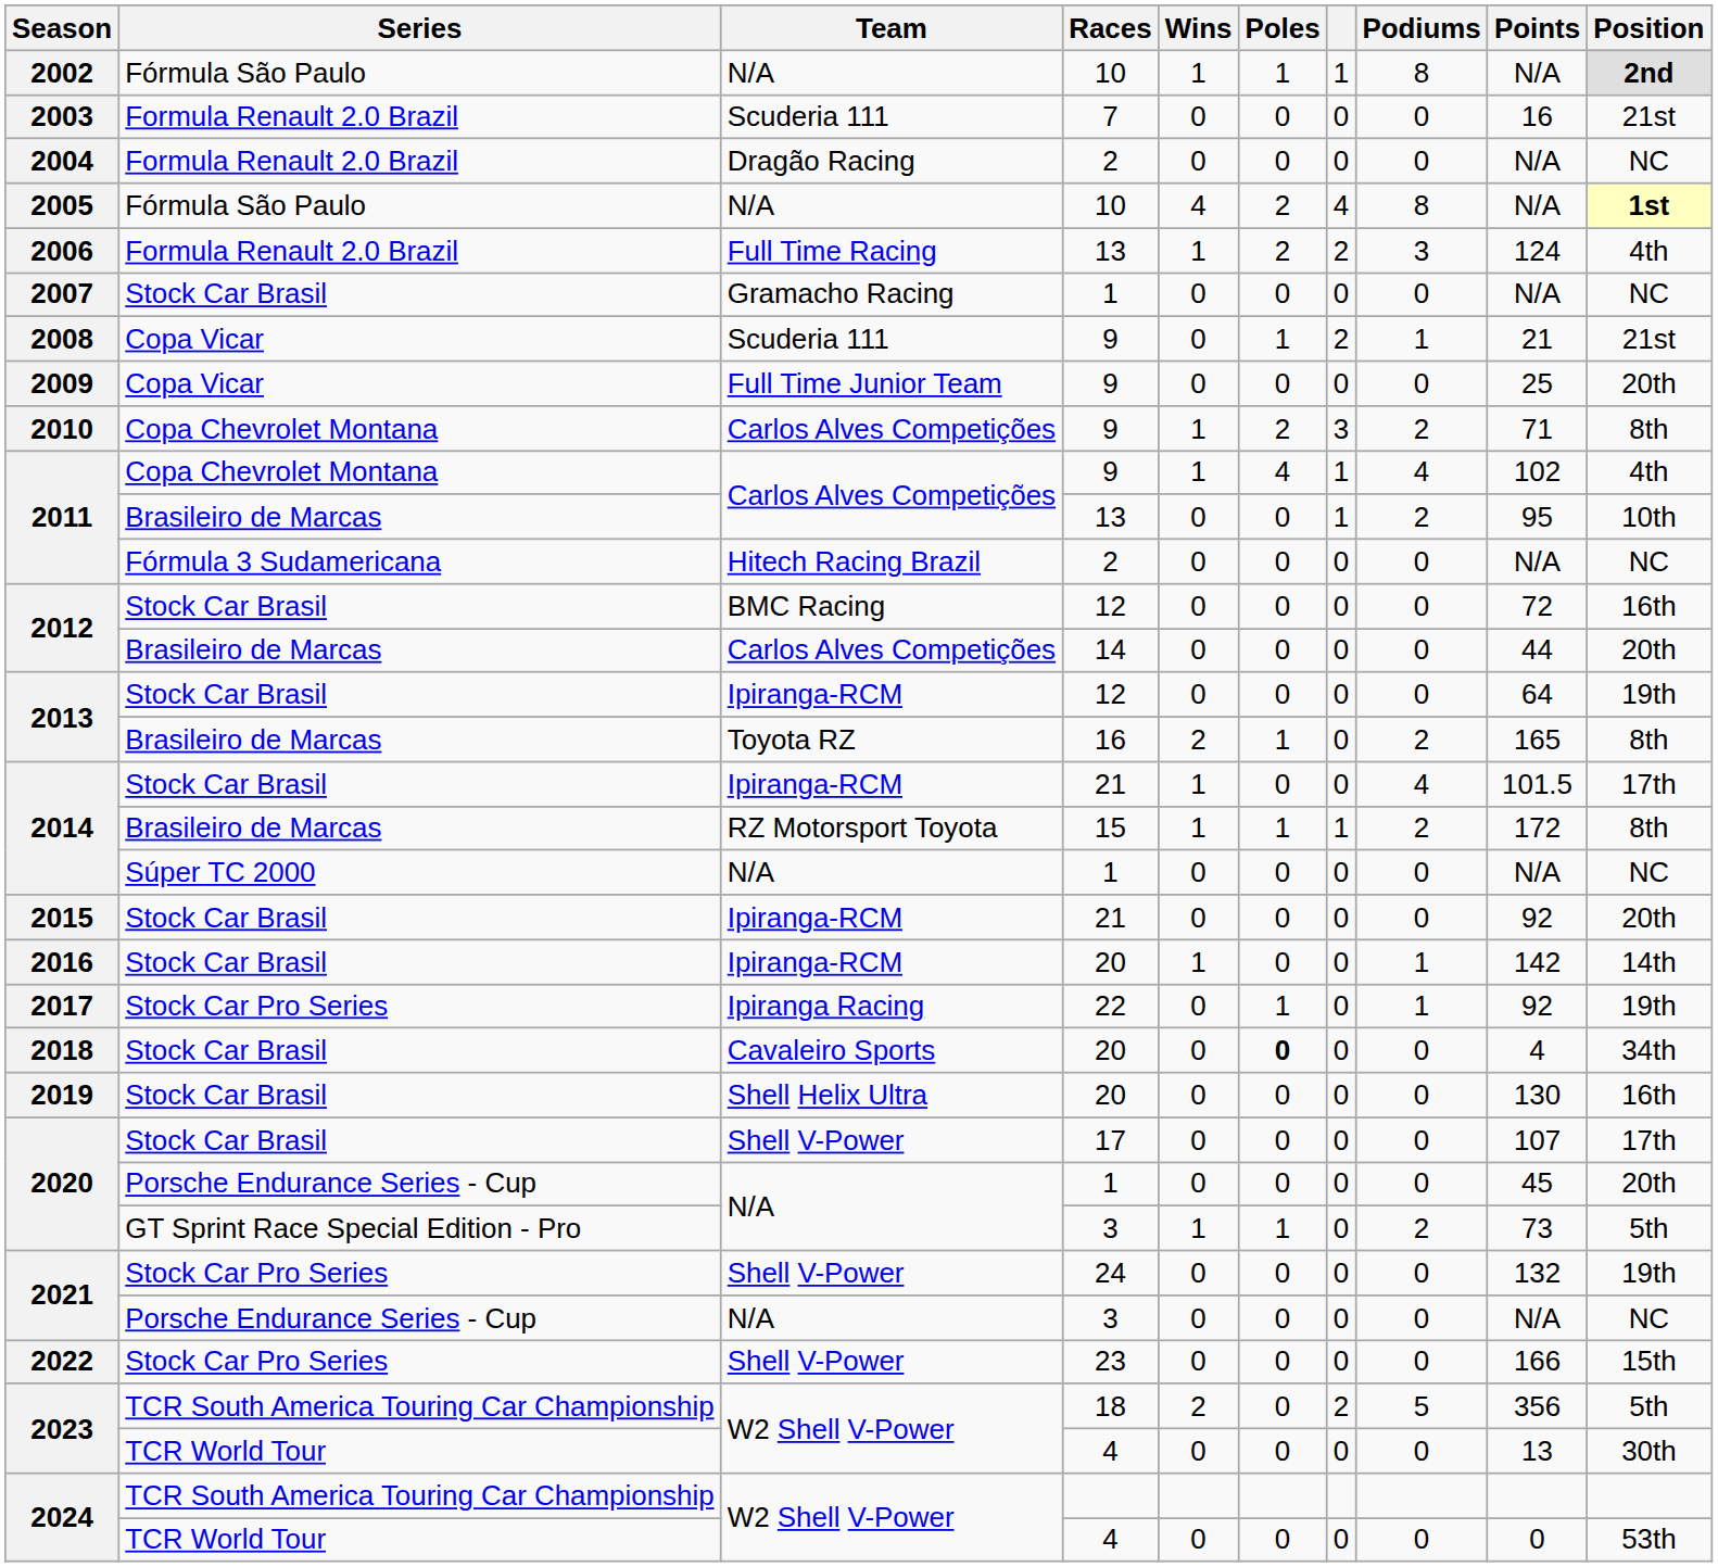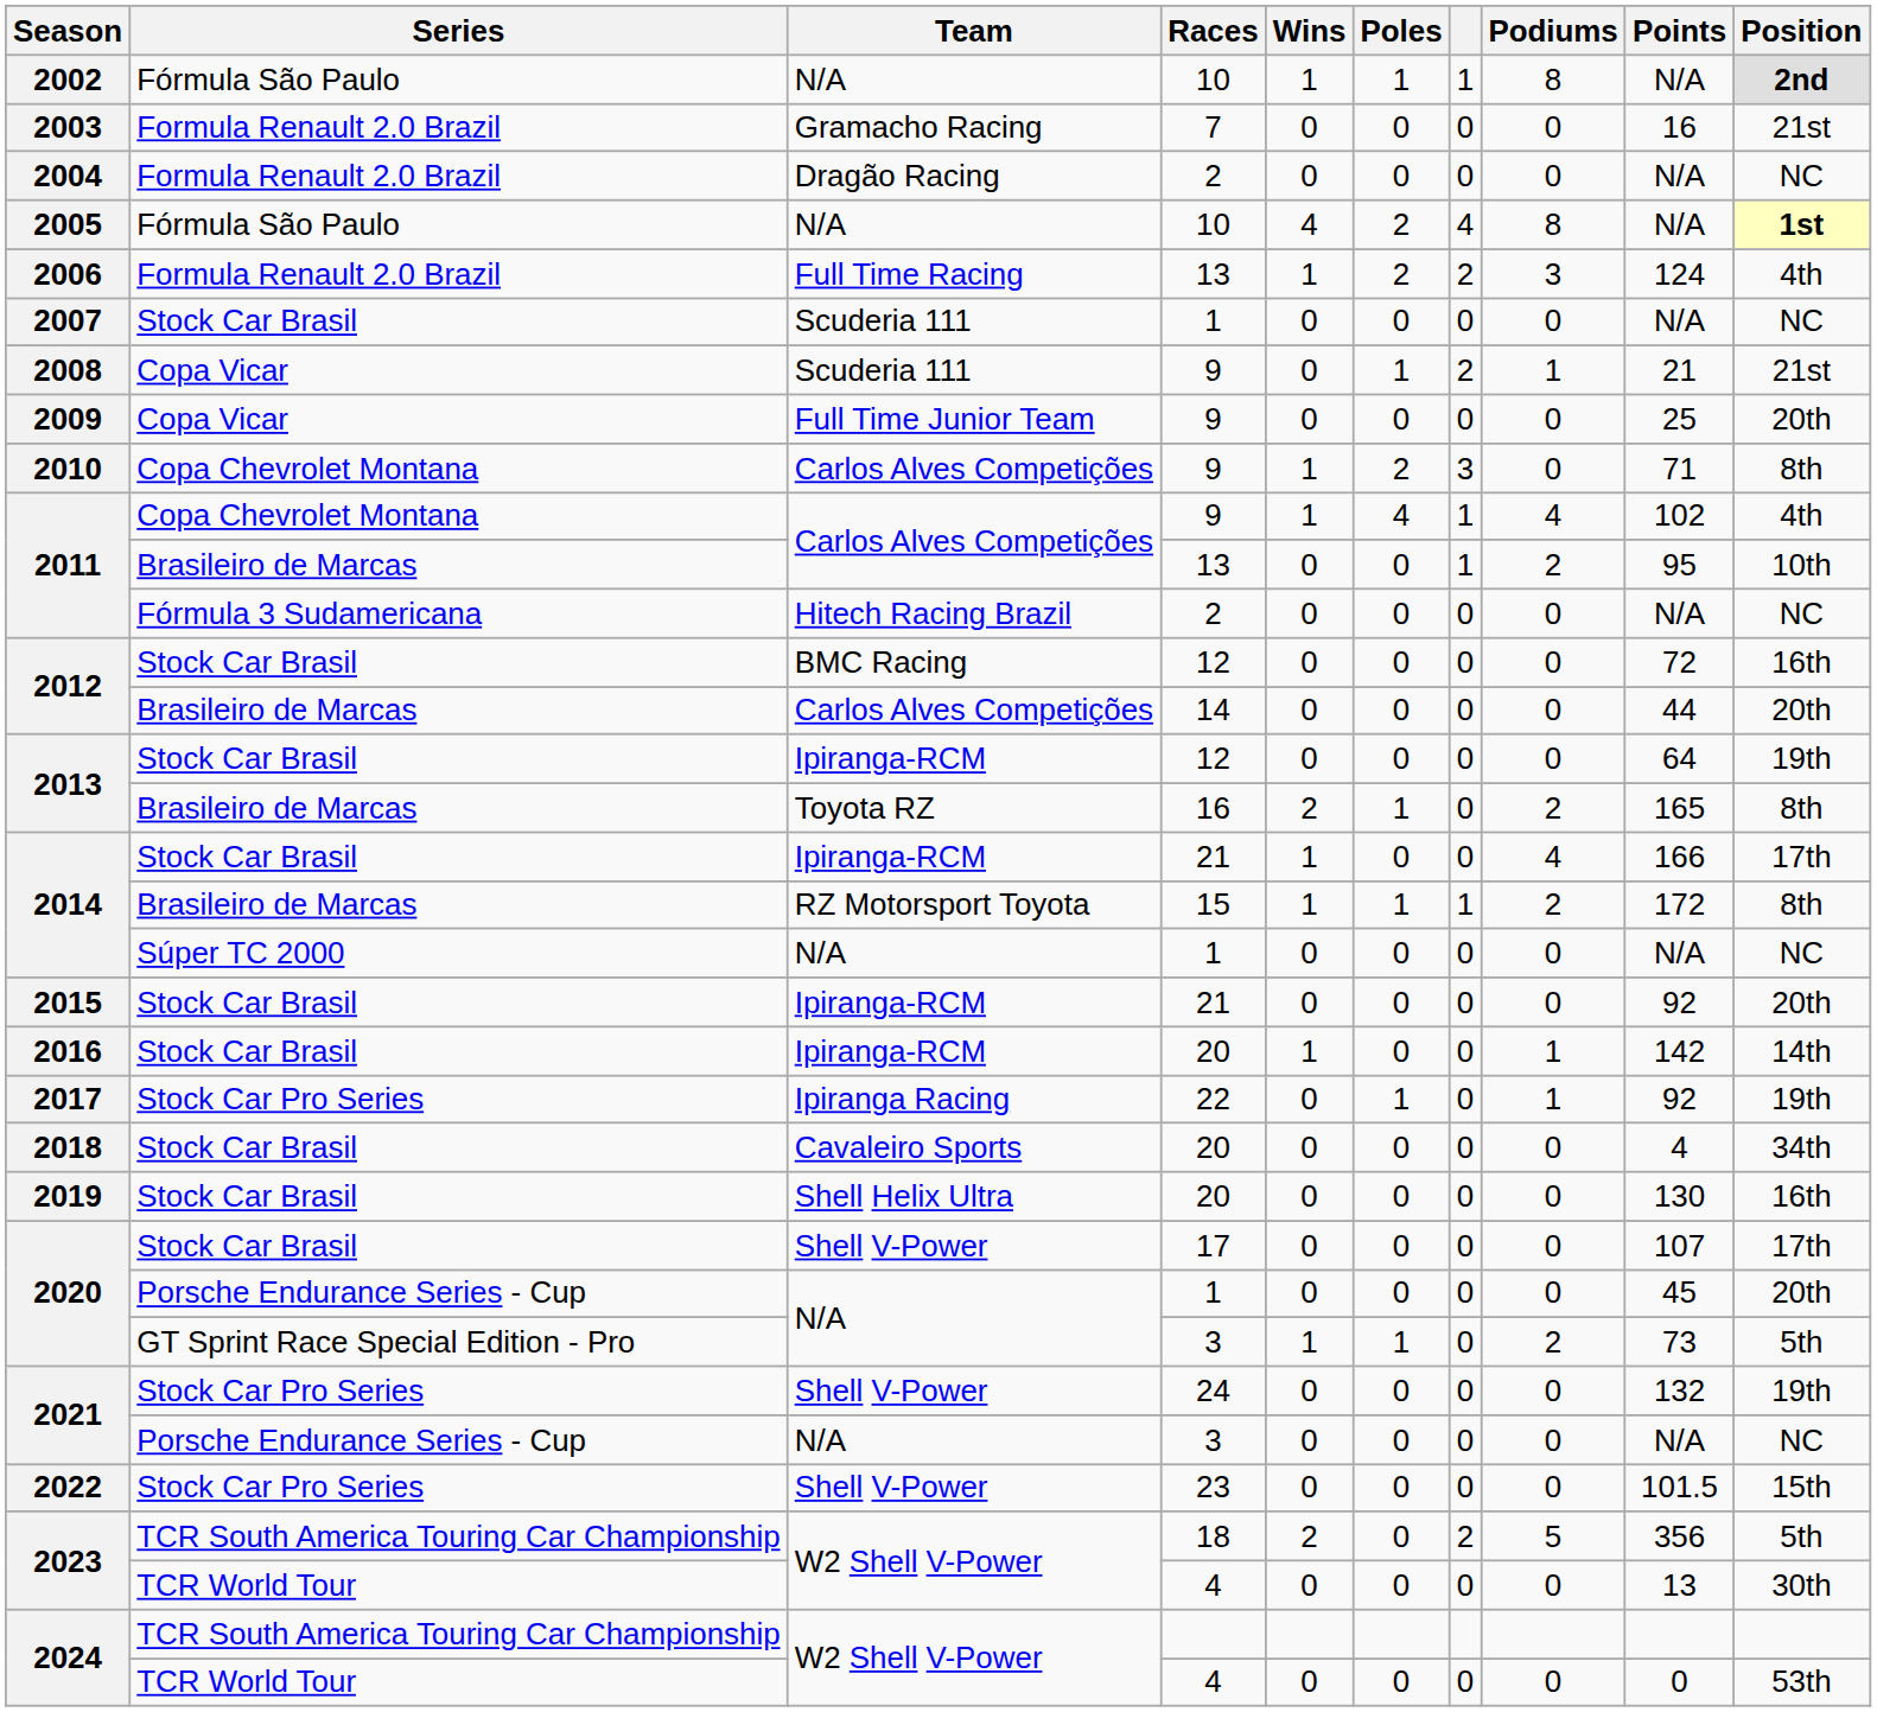 <table class="wikitable" style="font-size: 90%; text-align:center">
 <tr>
 <th>Season</th>
 <th>Series</th>
 <th>Team</th>
 <th>Races</th>
 <th>Wins</th>
 <th>Poles</th>
 <th></th>
 <th>Podiums</th>
 <th>Points</th>
 <th>Position</th>
 </tr>
 <tr>
 <th>2002</th>
 <td align=left>Fórmula São Paulo</td>
 <td align=left>N/A</td>
 <td>10</td>
 <td>1</td>
 <td>1</td>
 <td>1</td>
 <td>8</td>
 <td>N/A</td>
 <td style=background:#dfdfdf><strong>2nd</strong></td>
 </tr>
 <tr>
 <th>2003</th>
 <td align=left><a href='#'>Formula Renault 2.0 Brazil</a></td>
-<td align=left>Scuderia 111</td>
+<td align=left>Gramacho Racing</td>
 <td>7</td>
 <td>0</td>
 <td>0</td>
 <td>0</td>
 <td>0</td>
 <td>16</td>
 <td>21st</td>
 </tr>
 <tr>
 <th>2004</th>
 <td align=left><a href='#'>Formula Renault 2.0 Brazil</a></td>
 <td align=left>Dragão Racing</td>
 <td>2</td>
 <td>0</td>
 <td>0</td>
 <td>0</td>
 <td>0</td>
 <td>N/A</td>
 <td>NC</td>
 </tr>
 <tr>
 <th>2005</th>
 <td align=left>Fórmula São Paulo</td>
 <td align=left>N/A</td>
 <td>10</td>
 <td>4</td>
 <td>2</td>
 <td>4</td>
 <td>8</td>
 <td>N/A</td>
 <td style=background:#ffffbf><strong>1st</strong></td>
 </tr>
 <tr>
 <th>2006</th>
 <td align=left><a href='#'>Formula Renault 2.0 Brazil</a></td>
 <td align=left><a href='#'>Full Time Racing</a></td>
 <td>13</td>
 <td>1</td>
 <td>2</td>
 <td>2</td>
 <td>3</td>
 <td>124</td>
 <td>4th</td>
 </tr>
 <tr>
 <th>2007</th>
 <td align=left><a href='#'>Stock Car Brasil</a></td>
-<td align=left>Gramacho Racing</td>
+<td align=left>Scuderia 111</td>
 <td>1</td>
 <td>0</td>
 <td>0</td>
 <td>0</td>
 <td>0</td>
 <td>N/A</td>
 <td>NC</td>
 </tr>
 <tr>
 <th>2008</th>
 <td align=left><a href='#'>Copa Vicar</a></td>
 <td align=left>Scuderia 111</td>
 <td>9</td>
 <td>0</td>
 <td>1</td>
 <td>2</td>
 <td>1</td>
 <td>21</td>
 <td>21st</td>
 </tr>
 <tr>
 <th>2009</th>
 <td align=left><a href='#'>Copa Vicar</a></td>
 <td align=left><a href='#'>Full Time Junior Team</a></td>
 <td>9</td>
 <td>0</td>
 <td>0</td>
 <td>0</td>
 <td>0</td>
 <td>25</td>
 <td>20th</td>
 </tr>
 <tr>
 <th>2010</th>
 <td align=left><a href='#'>Copa Chevrolet Montana</a></td>
 <td align=left><a href='#'>Carlos Alves Competições</a></td>
 <td>9</td>
 <td>1</td>
 <td>2</td>
 <td>3</td>
-<td>2</td>
+<td>0</td>
 <td>71</td>
 <td>8th</td>
 </tr>
 <tr>
 <th rowspan=3>2011</th>
 <td align=left><a href='#'>Copa Chevrolet Montana</a></td>
 <td align=left rowspan=2><a href='#'>Carlos Alves Competições</a></td>
 <td>9</td>
 <td>1</td>
 <td>4</td>
 <td>1</td>
 <td>4</td>
 <td>102</td>
 <td>4th</td>
 </tr>
 <tr>
 <td align=left><a href='#'>Brasileiro de Marcas</a></td>
 <td>13</td>
 <td>0</td>
 <td>0</td>
 <td>1</td>
 <td>2</td>
 <td>95</td>
 <td>10th</td>
 </tr>
 <tr>
 <td align=left><a href='#'>Fórmula 3 Sudamericana</a></td>
 <td align=left><a href='#'>Hitech Racing Brazil</a></td>
 <td>2</td>
 <td>0</td>
 <td>0</td>
 <td>0</td>
 <td>0</td>
 <td>N/A</td>
 <td>NC</td>
 </tr>
 <tr>
 <th rowspan=2>2012</th>
 <td align=left><a href='#'>Stock Car Brasil</a></td>
 <td align=left>BMC Racing</td>
 <td>12</td>
 <td>0</td>
 <td>0</td>
 <td>0</td>
 <td>0</td>
 <td>72</td>
 <td>16th</td>
 </tr>
 <tr>
 <td align=left><a href='#'>Brasileiro de Marcas</a></td>
 <td align=left><a href='#'>Carlos Alves Competições</a></td>
 <td>14</td>
 <td>0</td>
 <td>0</td>
 <td>0</td>
 <td>0</td>
 <td>44</td>
 <td>20th</td>
 </tr>
 <tr>
 <th rowspan=2>2013</th>
 <td align=left><a href='#'>Stock Car Brasil</a></td>
 <td align=left><a href='#'>Ipiranga-RCM</a></td>
 <td>12</td>
 <td>0</td>
 <td>0</td>
 <td>0</td>
 <td>0</td>
 <td>64</td>
 <td>19th</td>
 </tr>
 <tr>
 <td align=left><a href='#'>Brasileiro de Marcas</a></td>
 <td align=left>Toyota RZ</td>
 <td>16</td>
 <td>2</td>
 <td>1</td>
 <td>0</td>
 <td>2</td>
 <td>165</td>
 <td>8th</td>
 </tr>
 <tr>
 <th rowspan=3>2014</th>
 <td align=left><a href='#'>Stock Car Brasil</a></td>
 <td align=left><a href='#'>Ipiranga-RCM</a></td>
 <td>21</td>
 <td>1</td>
 <td>0</td>
 <td>0</td>
 <td>4</td>
-<td>101.5</td>
+<td>166</td>
 <td>17th</td>
 </tr>
 <tr>
 <td align=left><a href='#'>Brasileiro de Marcas</a></td>
 <td align=left>RZ Motorsport Toyota</td>
 <td>15</td>
 <td>1</td>
 <td>1</td>
 <td>1</td>
 <td>2</td>
 <td>172</td>
 <td>8th</td>
 </tr>
 <tr>
 <td align=left><a href='#'>Súper TC 2000</a></td>
 <td align=left>N/A</td>
 <td>1</td>
 <td>0</td>
 <td>0</td>
 <td>0</td>
 <td>0</td>
 <td>N/A</td>
 <td>NC</td>
 </tr>
 <tr>
 <th>2015</th>
 <td align=left><a href='#'>Stock Car Brasil</a></td>
 <td align=left><a href='#'>Ipiranga-RCM</a></td>
 <td>21</td>
 <td>0</td>
 <td>0</td>
 <td>0</td>
 <td>0</td>
 <td>92</td>
 <td>20th</td>
 </tr>
 <tr>
 <th>2016</th>
 <td align=left><a href='#'>Stock Car Brasil</a></td>
 <td align=left><a href='#'>Ipiranga-RCM</a></td>
 <td>20</td>
 <td>1</td>
 <td>0</td>
 <td>0</td>
 <td>1</td>
 <td>142</td>
 <td>14th</td>
 </tr>
 <tr>
 <th>2017</th>
 <td align=left><a href='#'>Stock Car Pro Series</a></td>
 <td align=left><a href='#'>Ipiranga Racing</a></td>
 <td>22</td>
 <td>0</td>
 <td>1</td>
 <td>0</td>
 <td>1</td>
 <td>92</td>
 <td>19th</td>
 </tr>
 <tr>
 <th>2018</th>
 <td align=left><a href='#'>Stock Car Brasil</a></td>
 <td align=left><a href='#'>Cavaleiro Sports</a></td>
 <td>20</td>
 <td>0</td>
-<td><strong>0</strong></td>
+<td>0</td>
 <td>0</td>
 <td>0</td>
 <td>4</td>
 <td>34th</td>
 </tr>
 <tr>
 <th>2019</th>
 <td align=left><a href='#'>Stock Car Brasil</a></td>
 <td align=left><a href='#'>Shell</a> <a href='#'>Helix Ultra</a></td>
 <td>20</td>
 <td>0</td>
 <td>0</td>
 <td>0</td>
 <td>0</td>
 <td>130</td>
 <td>16th</td>
 </tr>
 <tr>
 <th rowspan=3>2020</th>
 <td align=left><a href='#'>Stock Car Brasil</a></td>
 <td align=left><a href='#'>Shell</a> <a href='#'>V-Power</a></td>
 <td>17</td>
 <td>0</td>
 <td>0</td>
 <td>0</td>
 <td>0</td>
 <td>107</td>
 <td>17th</td>
 </tr>
 <tr>
 <td align=left><a href='#'>Porsche Endurance Series</a> - Cup</td>
 <td align=left rowspan=2>N/A</td>
 <td>1</td>
 <td>0</td>
 <td>0</td>
 <td>0</td>
 <td>0</td>
 <td>45</td>
 <td>20th</td>
 </tr>
 <tr>
 <td align=left>GT Sprint Race Special Edition - Pro</td>
 <td>3</td>
 <td>1</td>
 <td>1</td>
 <td>0</td>
 <td>2</td>
 <td>73</td>
 <td>5th</td>
 </tr>
 <tr>
 <th rowspan=2>2021</th>
 <td align=left><a href='#'>Stock Car Pro Series</a></td>
 <td align=left><a href='#'>Shell</a> <a href='#'>V-Power</a></td>
 <td>24</td>
 <td>0</td>
 <td>0</td>
 <td>0</td>
 <td>0</td>
 <td>132</td>
 <td>19th</td>
 </tr>
 <tr>
 <td align=left><a href='#'>Porsche Endurance Series</a> - Cup</td>
 <td align=left>N/A</td>
 <td>3</td>
 <td>0</td>
 <td>0</td>
 <td>0</td>
 <td>0</td>
 <td>N/A</td>
 <td>NC</td>
 </tr>
 <tr>
 <th>2022</th>
 <td align=left><a href='#'>Stock Car Pro Series</a></td>
 <td align=left><a href='#'>Shell</a> <a href='#'>V-Power</a></td>
 <td>23</td>
 <td>0</td>
 <td>0</td>
 <td>0</td>
 <td>0</td>
-<td>166</td>
+<td>101.5</td>
 <td>15th</td>
 </tr>
 <tr>
 <th rowspan="2">2023</th>
 <td align=left><a href='#'>TCR South America Touring Car Championship</a></td>
 <td rowspan="2" align="left">W2 <a href='#'>Shell</a> <a href='#'>V-Power</a></td>
 <td>18</td>
 <td>2</td>
 <td>0</td>
 <td>2</td>
 <td>5</td>
 <td>356</td>
 <td>5th</td>
 </tr>
 <tr>
 <td align=left><a href='#'>TCR World Tour</a></td>
 <td>4</td>
 <td>0</td>
 <td>0</td>
 <td>0</td>
 <td>0</td>
 <td>13</td>
 <td>30th</td>
 </tr>
 <tr>
 <th rowspan="2">2024</th>
 <td align=left><a href='#'>TCR South America Touring Car Championship</a></td>
 <td rowspan="2" align="left">W2 <a href='#'>Shell</a> <a href='#'>V-Power</a></td>
 <td></td>
 <td></td>
 <td></td>
 <td></td>
 <td></td>
 <td></td>
 <td></td>
 </tr>
 <tr>
 <td align=left><a href='#'>TCR World Tour</a></td>
 <td>4</td>
 <td>0</td>
 <td>0</td>
 <td>0</td>
 <td>0</td>
 <td>0</td>
 <td>53th</td>
 </tr>
 </table>
